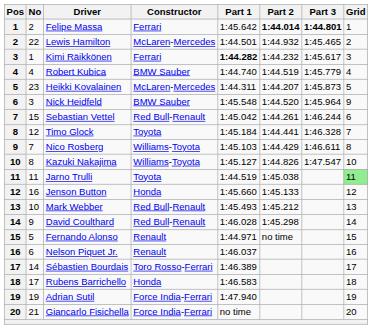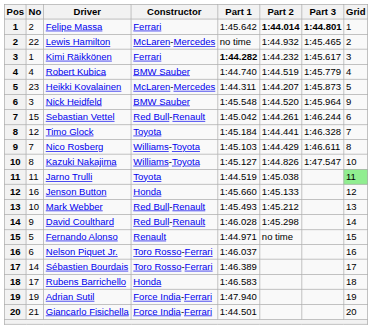 <table class="wikitable sortable" border="1" style="font-size:85%">
 <tr>
 <th>Pos</th>
 <th>No</th>
 <th>Driver</th>
 <th>Constructor</th>
 <th>Part 1</th>
 <th>Part 2</th>
 <th>Part 3</th>
 <th>Grid</th>
 </tr>
 <tr>
 <th>1</th>
 <td>2</td>
 <td> <a href='#'>Felipe Massa</a></td>
 <td><a href='#'>Ferrari</a></td>
 <td>1:45.642</td>
 <td><strong>1:44.014</strong></td>
 <td><strong>1:44.801</strong></td>
 <td>1</td>
 </tr>
 <tr>
 <th>2</th>
 <td>22</td>
 <td> <a href='#'>Lewis Hamilton</a></td>
 <td><a href='#'>McLaren</a>-<a href='#'>Mercedes</a></td>
-<td>1:44.501</td>
+<td>no time</td>
 <td>1:44.932</td>
 <td>1:45.465</td>
 <td>2</td>
 </tr>
 <tr>
 <th>3</th>
 <td>1</td>
 <td> <a href='#'>Kimi Räikkönen</a></td>
 <td><a href='#'>Ferrari</a></td>
 <td><strong>1:44.282</strong></td>
 <td>1:44.232</td>
 <td>1:45.617</td>
 <td>3</td>
 </tr>
 <tr>
 <th>4</th>
 <td>4</td>
 <td> <a href='#'>Robert Kubica</a></td>
 <td><a href='#'>BMW Sauber</a></td>
 <td>1:44.740</td>
 <td>1:44.519</td>
 <td>1:45.779</td>
 <td>4</td>
 </tr>
 <tr>
 <th>5</th>
 <td>23</td>
 <td> <a href='#'>Heikki Kovalainen</a></td>
 <td><a href='#'>McLaren</a>-<a href='#'>Mercedes</a></td>
 <td>1:44.311</td>
 <td>1:44.207</td>
 <td>1:45.873</td>
 <td>5</td>
 </tr>
 <tr>
 <th>6</th>
 <td>3</td>
 <td> <a href='#'>Nick Heidfeld</a></td>
 <td><a href='#'>BMW Sauber</a></td>
 <td>1:45.548</td>
 <td>1:44.520</td>
 <td>1:45.964</td>
 <td>9</td>
 </tr>
 <tr>
 <th>7</th>
 <td>15</td>
 <td> <a href='#'>Sebastian Vettel</a></td>
 <td><a href='#'>Red Bull</a>-<a href='#'>Renault</a></td>
 <td>1:45.042</td>
 <td>1:44.261</td>
 <td>1:46.244</td>
 <td>6</td>
 </tr>
 <tr>
 <th>8</th>
 <td>12</td>
 <td> <a href='#'>Timo Glock</a></td>
 <td><a href='#'>Toyota</a></td>
 <td>1:45.184</td>
 <td>1:44.441</td>
 <td>1:46.328</td>
 <td>7</td>
 </tr>
 <tr>
 <th>9</th>
 <td>7</td>
 <td> <a href='#'>Nico Rosberg</a></td>
 <td><a href='#'>Williams</a>-<a href='#'>Toyota</a></td>
 <td>1:45.103</td>
 <td>1:44.429</td>
 <td>1:46.611</td>
 <td>8</td>
 </tr>
 <tr>
 <th>10</th>
 <td>8</td>
 <td> <a href='#'>Kazuki Nakajima</a></td>
 <td><a href='#'>Williams</a>-<a href='#'>Toyota</a></td>
 <td>1:45.127</td>
 <td>1:44.826</td>
 <td>1:47.547</td>
 <td>10</td>
 </tr>
 <tr>
 <th>11</th>
 <td>11</td>
 <td> <a href='#'>Jarno Trulli</a></td>
 <td><a href='#'>Toyota</a></td>
 <td>1:44.519</td>
 <td>1:45.038</td>
 <td></td>
 <td style="background: lightgreen;">11</td>
 </tr>
 <tr>
 <th>12</th>
 <td>16</td>
 <td> <a href='#'>Jenson Button</a></td>
 <td><a href='#'>Honda</a></td>
 <td>1:45.660</td>
 <td>1:45.133</td>
 <td></td>
 <td>12</td>
 </tr>
 <tr>
 <th>13</th>
 <td>10</td>
 <td> <a href='#'>Mark Webber</a></td>
 <td><a href='#'>Red Bull</a>-<a href='#'>Renault</a></td>
 <td>1:45.493</td>
 <td>1:45.212</td>
 <td></td>
 <td>13</td>
 </tr>
 <tr>
 <th>14</th>
 <td>9</td>
 <td> <a href='#'>David Coulthard</a></td>
 <td><a href='#'>Red Bull</a>-<a href='#'>Renault</a></td>
 <td>1:46.028</td>
 <td>1:45.298</td>
 <td></td>
 <td>14</td>
 </tr>
 <tr>
 <th>15</th>
 <td>5</td>
 <td> <a href='#'>Fernando Alonso</a></td>
 <td><a href='#'>Renault</a></td>
 <td>1:44.971</td>
 <td>no time</td>
 <td></td>
 <td>15</td>
 </tr>
 <tr>
 <th>16</th>
 <td>6</td>
 <td> <a href='#'>Nelson Piquet Jr.</a></td>
-<td><a href='#'>Renault</a></td>
+<td><a href='#'>Toro Rosso</a>-<a href='#'>Ferrari</a></td>
 <td>1:46.037</td>
 <td></td>
 <td></td>
 <td>16</td>
 </tr>
 <tr>
 <th>17</th>
 <td>14</td>
 <td> <a href='#'>Sébastien Bourdais</a></td>
 <td><a href='#'>Toro Rosso</a>-<a href='#'>Ferrari</a></td>
 <td>1:46.389</td>
 <td></td>
 <td></td>
 <td>17</td>
 </tr>
 <tr>
 <th>18</th>
 <td>17</td>
 <td> <a href='#'>Rubens Barrichello</a></td>
 <td><a href='#'>Honda</a></td>
 <td>1:46.583</td>
 <td></td>
 <td></td>
 <td>18</td>
 </tr>
 <tr>
 <th>19</th>
 <td>19</td>
 <td> <a href='#'>Adrian Sutil</a></td>
 <td><a href='#'>Force India</a>-<a href='#'>Ferrari</a></td>
 <td>1:47.940</td>
 <td></td>
 <td></td>
 <td>19</td>
 </tr>
 <tr>
 <th>20</th>
 <td>21</td>
 <td> <a href='#'>Giancarlo Fisichella</a></td>
 <td><a href='#'>Force India</a>-<a href='#'>Ferrari</a></td>
-<td>no time</td>
+<td>1:44.501</td>
 <td></td>
 <td></td>
 <td>20</td>
 </tr>
 <tr>
 <th colspan="8"></th>
 </tr>
 </table>
